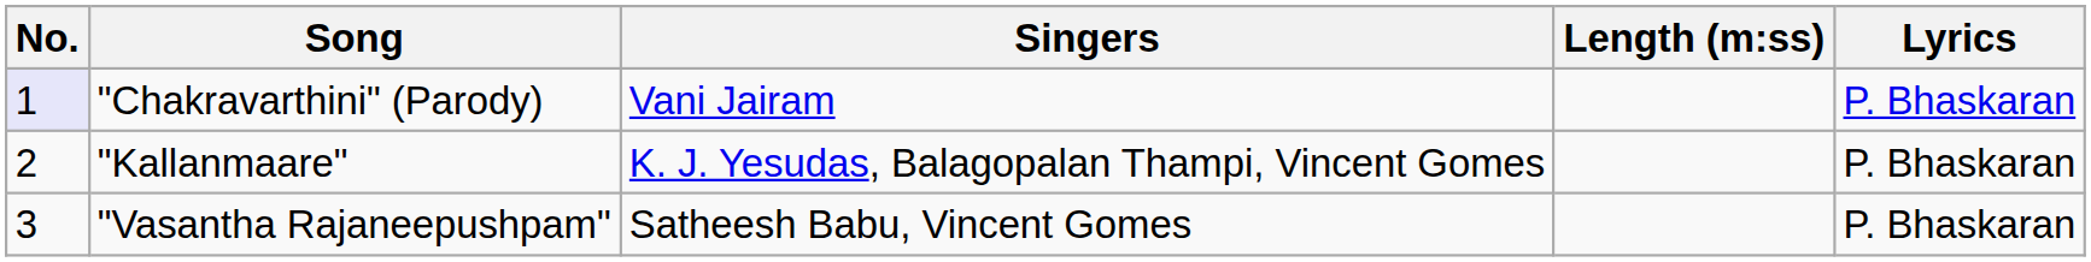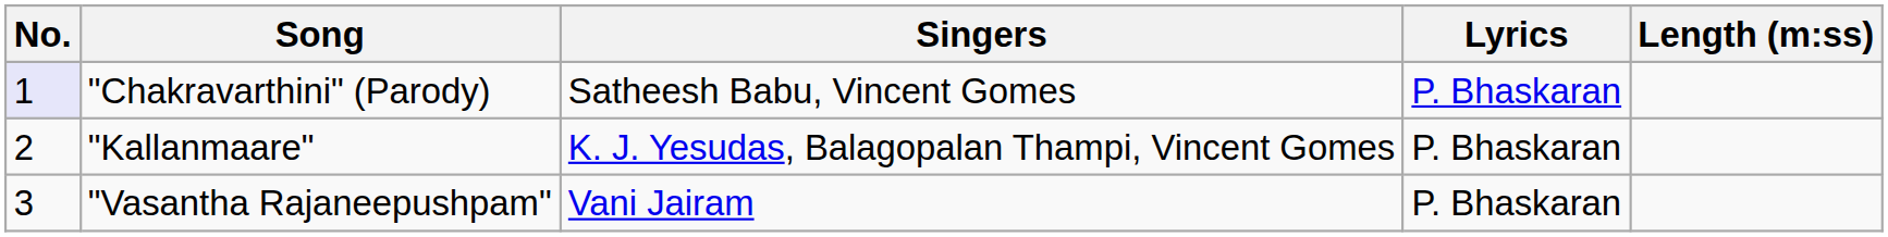 <table class="wikitable" style="font-size:95%;">
 <tr>
 <th>No.</th>
 <th>Song</th>
 <th>Singers</th>
+<th>Lyrics</th>
 <th>Length (m:ss)</th>
-<th>Lyrics</th>
 </tr>
 <tr>
 <td style="background: lavender;">1</td>
 <td>"Chakravarthini" (Parody)</td>
-<td><a href='#'>Vani Jairam</a></td>
+<td>Satheesh Babu, Vincent Gomes</td>
+<td><a href='#'>P. Bhaskaran</a></td>
 <td></td>
-<td><a href='#'>P. Bhaskaran</a></td>
 </tr>
 <tr>
 <td>2</td>
 <td>"Kallanmaare"</td>
 <td><a href='#'>K. J. Yesudas</a>, Balagopalan Thampi, Vincent Gomes</td>
+<td>P. Bhaskaran</td>
 <td></td>
-<td>P. Bhaskaran</td>
 </tr>
 <tr>
 <td>3</td>
 <td>"Vasantha Rajaneepushpam"</td>
-<td>Satheesh Babu, Vincent Gomes</td>
+<td><a href='#'>Vani Jairam</a></td>
+<td>P. Bhaskaran</td>
 <td></td>
-<td>P. Bhaskaran</td>
 </tr>
 </table>
